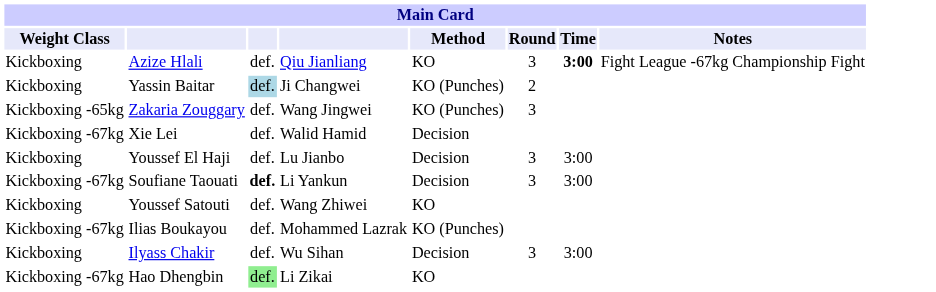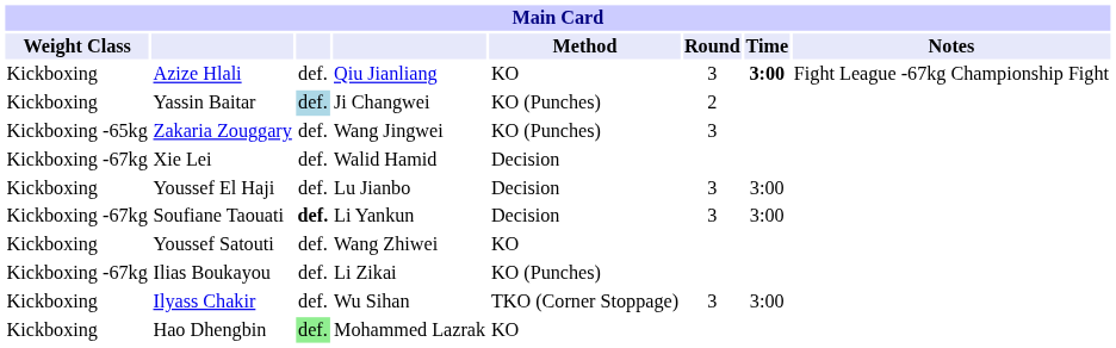 <table class="toccolours" style="font-size: 85%;">
 <tr>
 <th colspan="8" style="background-color: #ccf; color: #000080; text-align: center;"><strong>Main Card</strong></th>
 </tr>
 <tr>
 <th colspan="1" style="background-color: #E6E8FA; color: #000000; text-align: center;">Weight Class</th>
 <th colspan="1" style="background-color: #E6E8FA; color: #000000; text-align: center;"></th>
 <th colspan="1" style="background-color: #E6E8FA; color: #000000; text-align: center;"></th>
 <th colspan="1" style="background-color: #E6E8FA; color: #000000; text-align: center;"></th>
 <th colspan="1" style="background-color: #E6E8FA; color: #000000; text-align: center;">Method</th>
 <th colspan="1" style="background-color: #E6E8FA; color: #000000; text-align: center;">Round</th>
 <th colspan="1" style="background-color: #E6E8FA; color: #000000; text-align: center;">Time</th>
 <th colspan="1" style="background-color: #E6E8FA; color: #000000; text-align: center;">Notes</th>
 </tr>
 <tr>
 <td>Kickboxing</td>
 <td> <a href='#'>Azize Hlali</a></td>
 <td align=center>def.</td>
 <td> <a href='#'>Qiu Jianliang</a></td>
 <td>KO</td>
 <td align=center>3</td>
 <td align=center><strong>3:00</strong></td>
 <td>Fight League -67kg Championship Fight</td>
 </tr>
 <tr>
 <td>Kickboxing</td>
 <td> Yassin Baitar</td>
 <td align=center style="background: lightblue;">def.</td>
 <td> Ji Changwei</td>
 <td>KO (Punches)</td>
 <td align=center>2</td>
 <td align=center></td>
 <td></td>
 </tr>
 <tr>
 <td>Kickboxing -65kg</td>
 <td> <a href='#'>Zakaria Zouggary</a></td>
 <td align=center>def.</td>
 <td> Wang Jingwei</td>
 <td>KO (Punches)</td>
 <td align=center>3</td>
 <td align=center></td>
 <td></td>
 </tr>
 <tr>
 <td>Kickboxing -67kg</td>
 <td> Xie Lei</td>
 <td align=center>def.</td>
 <td> Walid Hamid</td>
 <td>Decision</td>
 <td align=center></td>
 <td align=center></td>
 <td></td>
 </tr>
 <tr>
 <td>Kickboxing</td>
 <td> Youssef El Haji</td>
 <td align=center>def.</td>
 <td> Lu Jianbo</td>
 <td>Decision</td>
 <td align=center>3</td>
 <td align=center>3:00</td>
 <td></td>
 </tr>
 <tr>
 <td>Kickboxing -67kg</td>
 <td> Soufiane Taouati</td>
 <td align=center><strong>def.</strong></td>
 <td> Li Yankun</td>
 <td>Decision</td>
 <td align=center>3</td>
 <td align=center>3:00</td>
 <td></td>
 </tr>
 <tr>
 <td>Kickboxing</td>
 <td> Youssef Satouti</td>
 <td align=center>def.</td>
 <td> Wang Zhiwei</td>
 <td>KO</td>
 <td align=center></td>
 <td align=center></td>
 <td></td>
 </tr>
 <tr>
 <td>Kickboxing -67kg</td>
 <td> Ilias Boukayou</td>
 <td align=center>def.</td>
-<td> Mohammed Lazrak</td>
+<td> Li Zikai</td>
 <td>KO (Punches)</td>
 <td align=center></td>
 <td align=center></td>
 <td></td>
 </tr>
 <tr>
 <td>Kickboxing</td>
 <td> <a href='#'>Ilyass Chakir</a></td>
 <td align=center>def.</td>
 <td> Wu Sihan</td>
-<td>Decision</td>
+<td>TKO (Corner Stoppage)</td>
 <td align=center>3</td>
 <td align=center>3:00</td>
 <td></td>
 </tr>
 <tr>
-<td>Kickboxing -67kg</td>
+<td>Kickboxing</td>
 <td> Hao Dhengbin</td>
 <td align=center style="background: lightgreen;">def.</td>
-<td> Li Zikai</td>
+<td> Mohammed Lazrak</td>
 <td>KO</td>
 <td align=center></td>
 <td align=center></td>
 </tr>
 </table>
